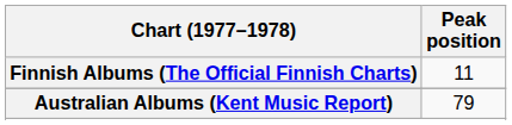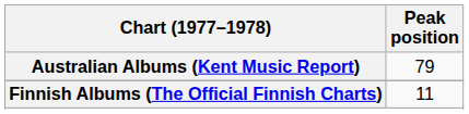 <table class="wikitable sortable plainrowheaders">
 <tr>
 <th>Chart (1977–1978)</th>
 <th>Peak<br>position</th>
+</tr>
+<tr>
+<th scope="row">Australian Albums (<a href='#'>Kent Music Report</a>)</th>
+<td align="center">79</td>
+</tr>
+<tr>
 </tr>
 <tr>
 <th scope="row">Finnish Albums (<a href='#'>The Official Finnish Charts</a>)</th>
 <td align="center">11</td>
 </tr>
 <tr>
 </tr>
 <tr>
-<th scope="row">Australian Albums (<a href='#'>Kent Music Report</a>)</th>
-<td align="center">79</td>
-</tr>
-<tr>
-</tr>
-<tr>
 </tr>
 <tr>
 </tr>
 </table>
